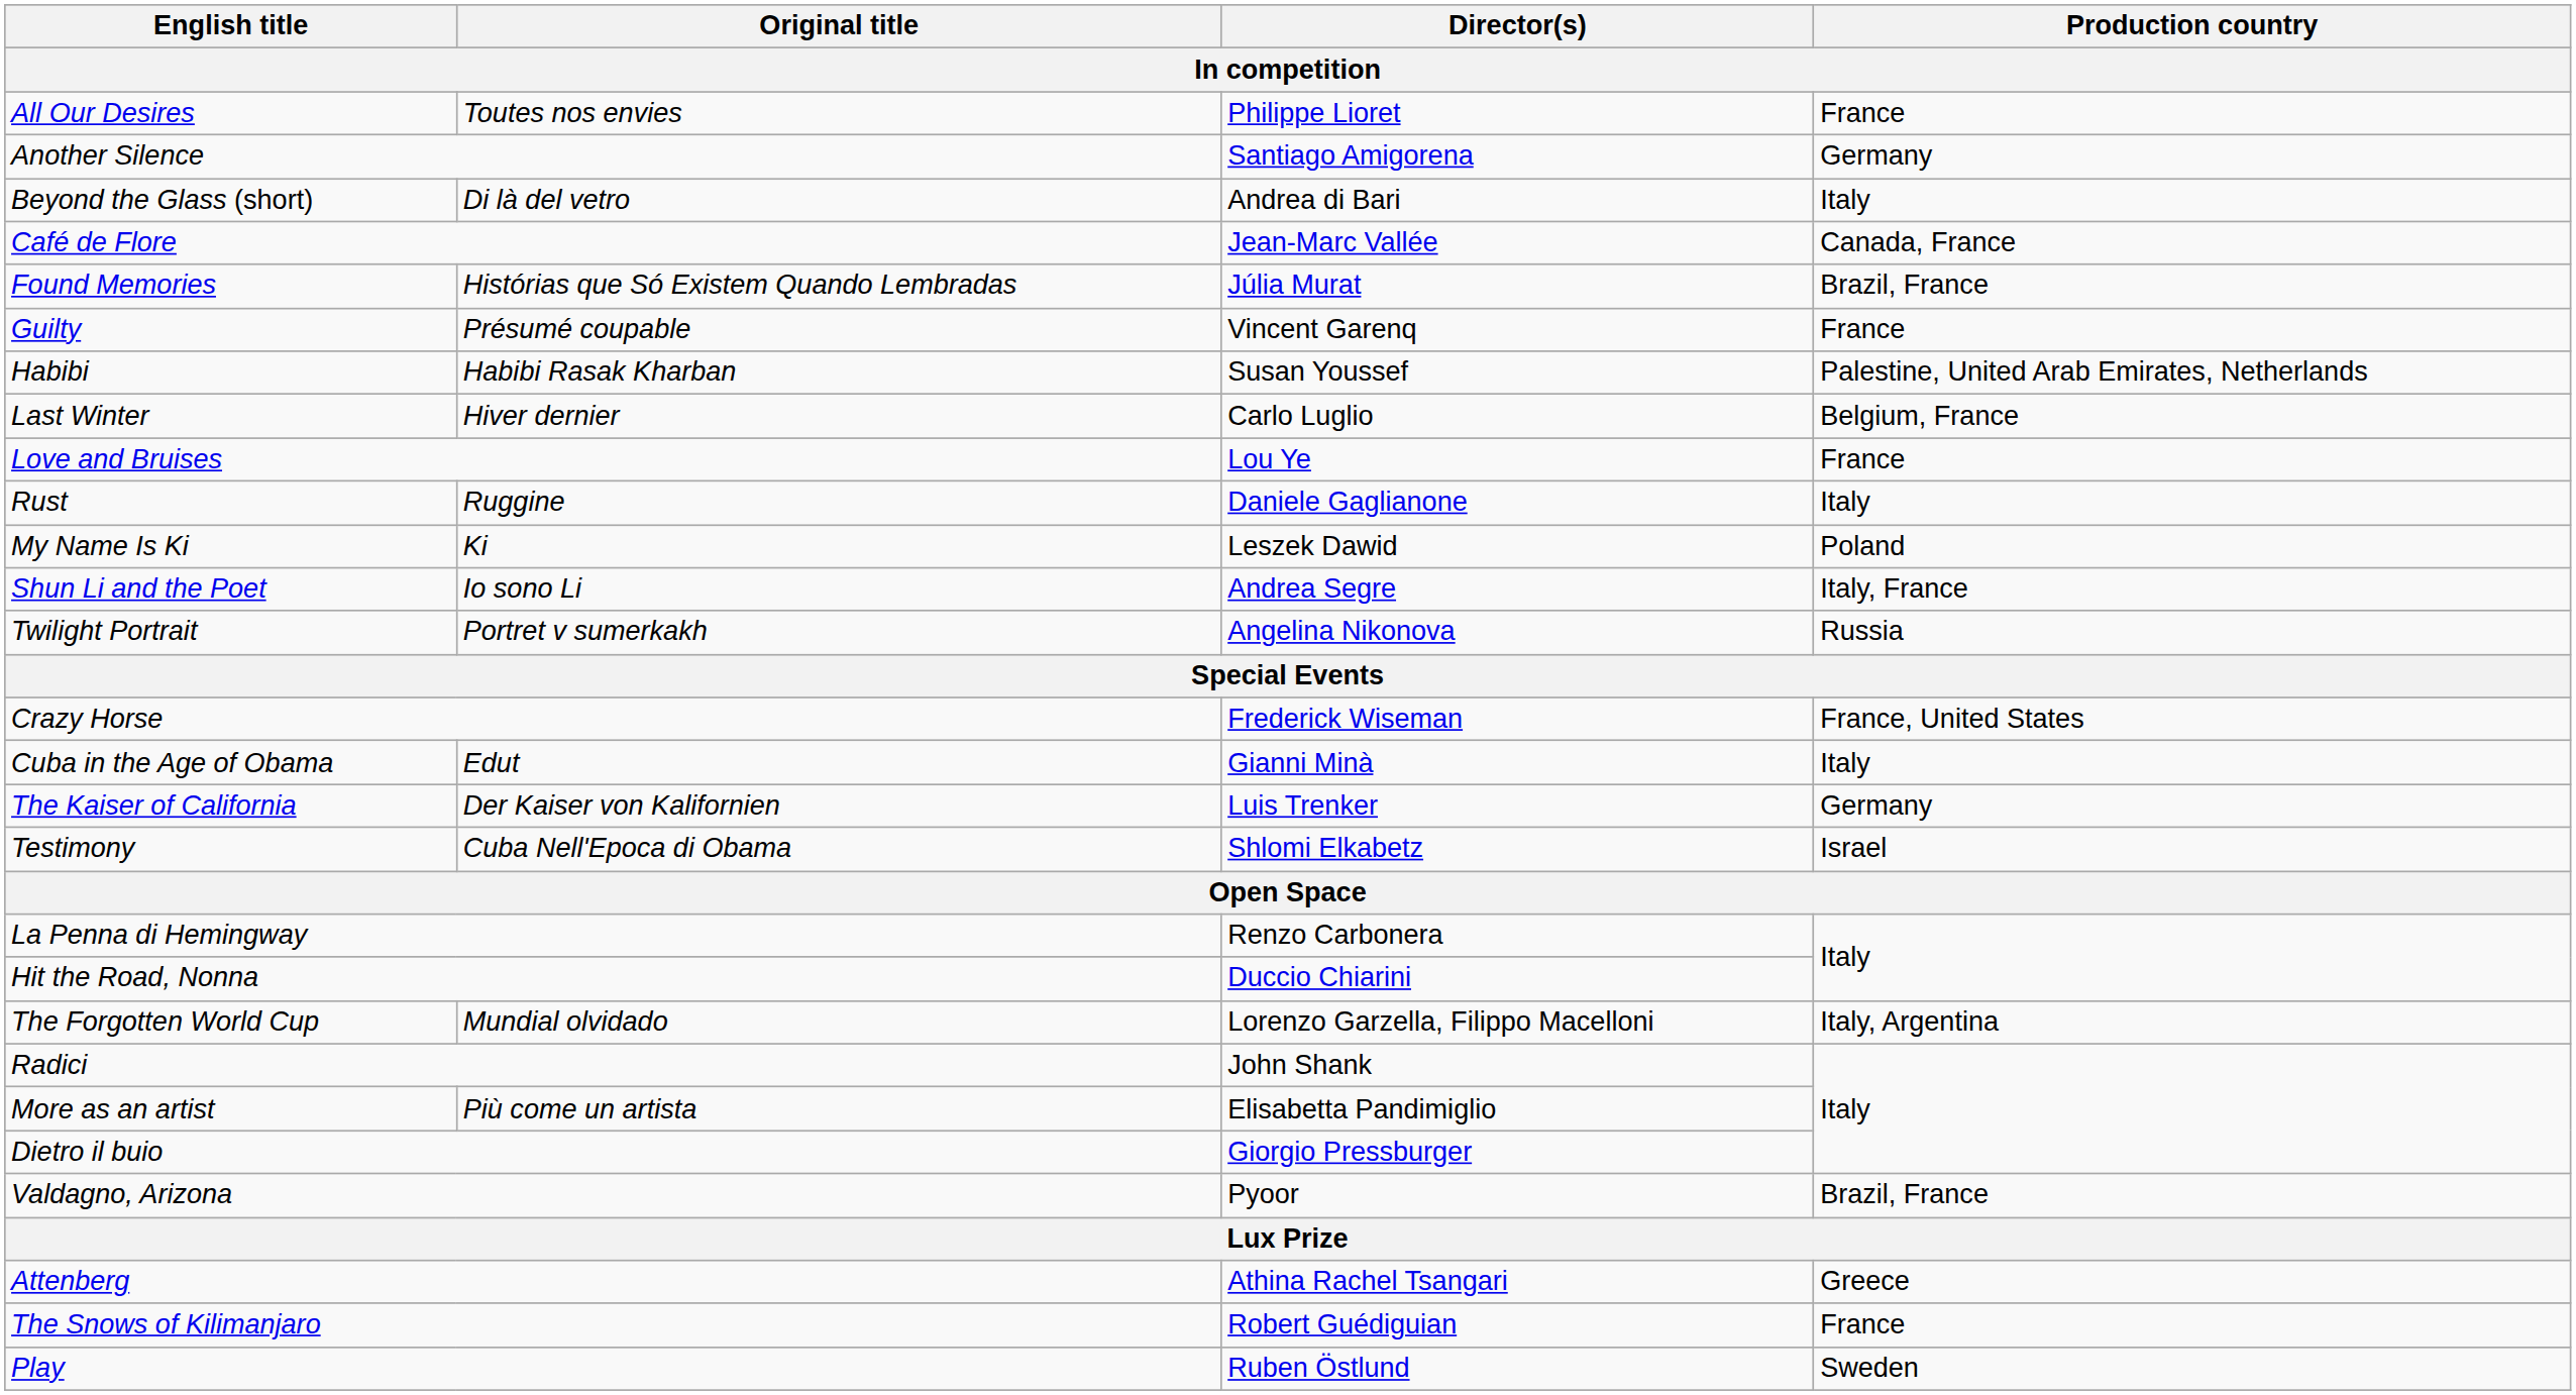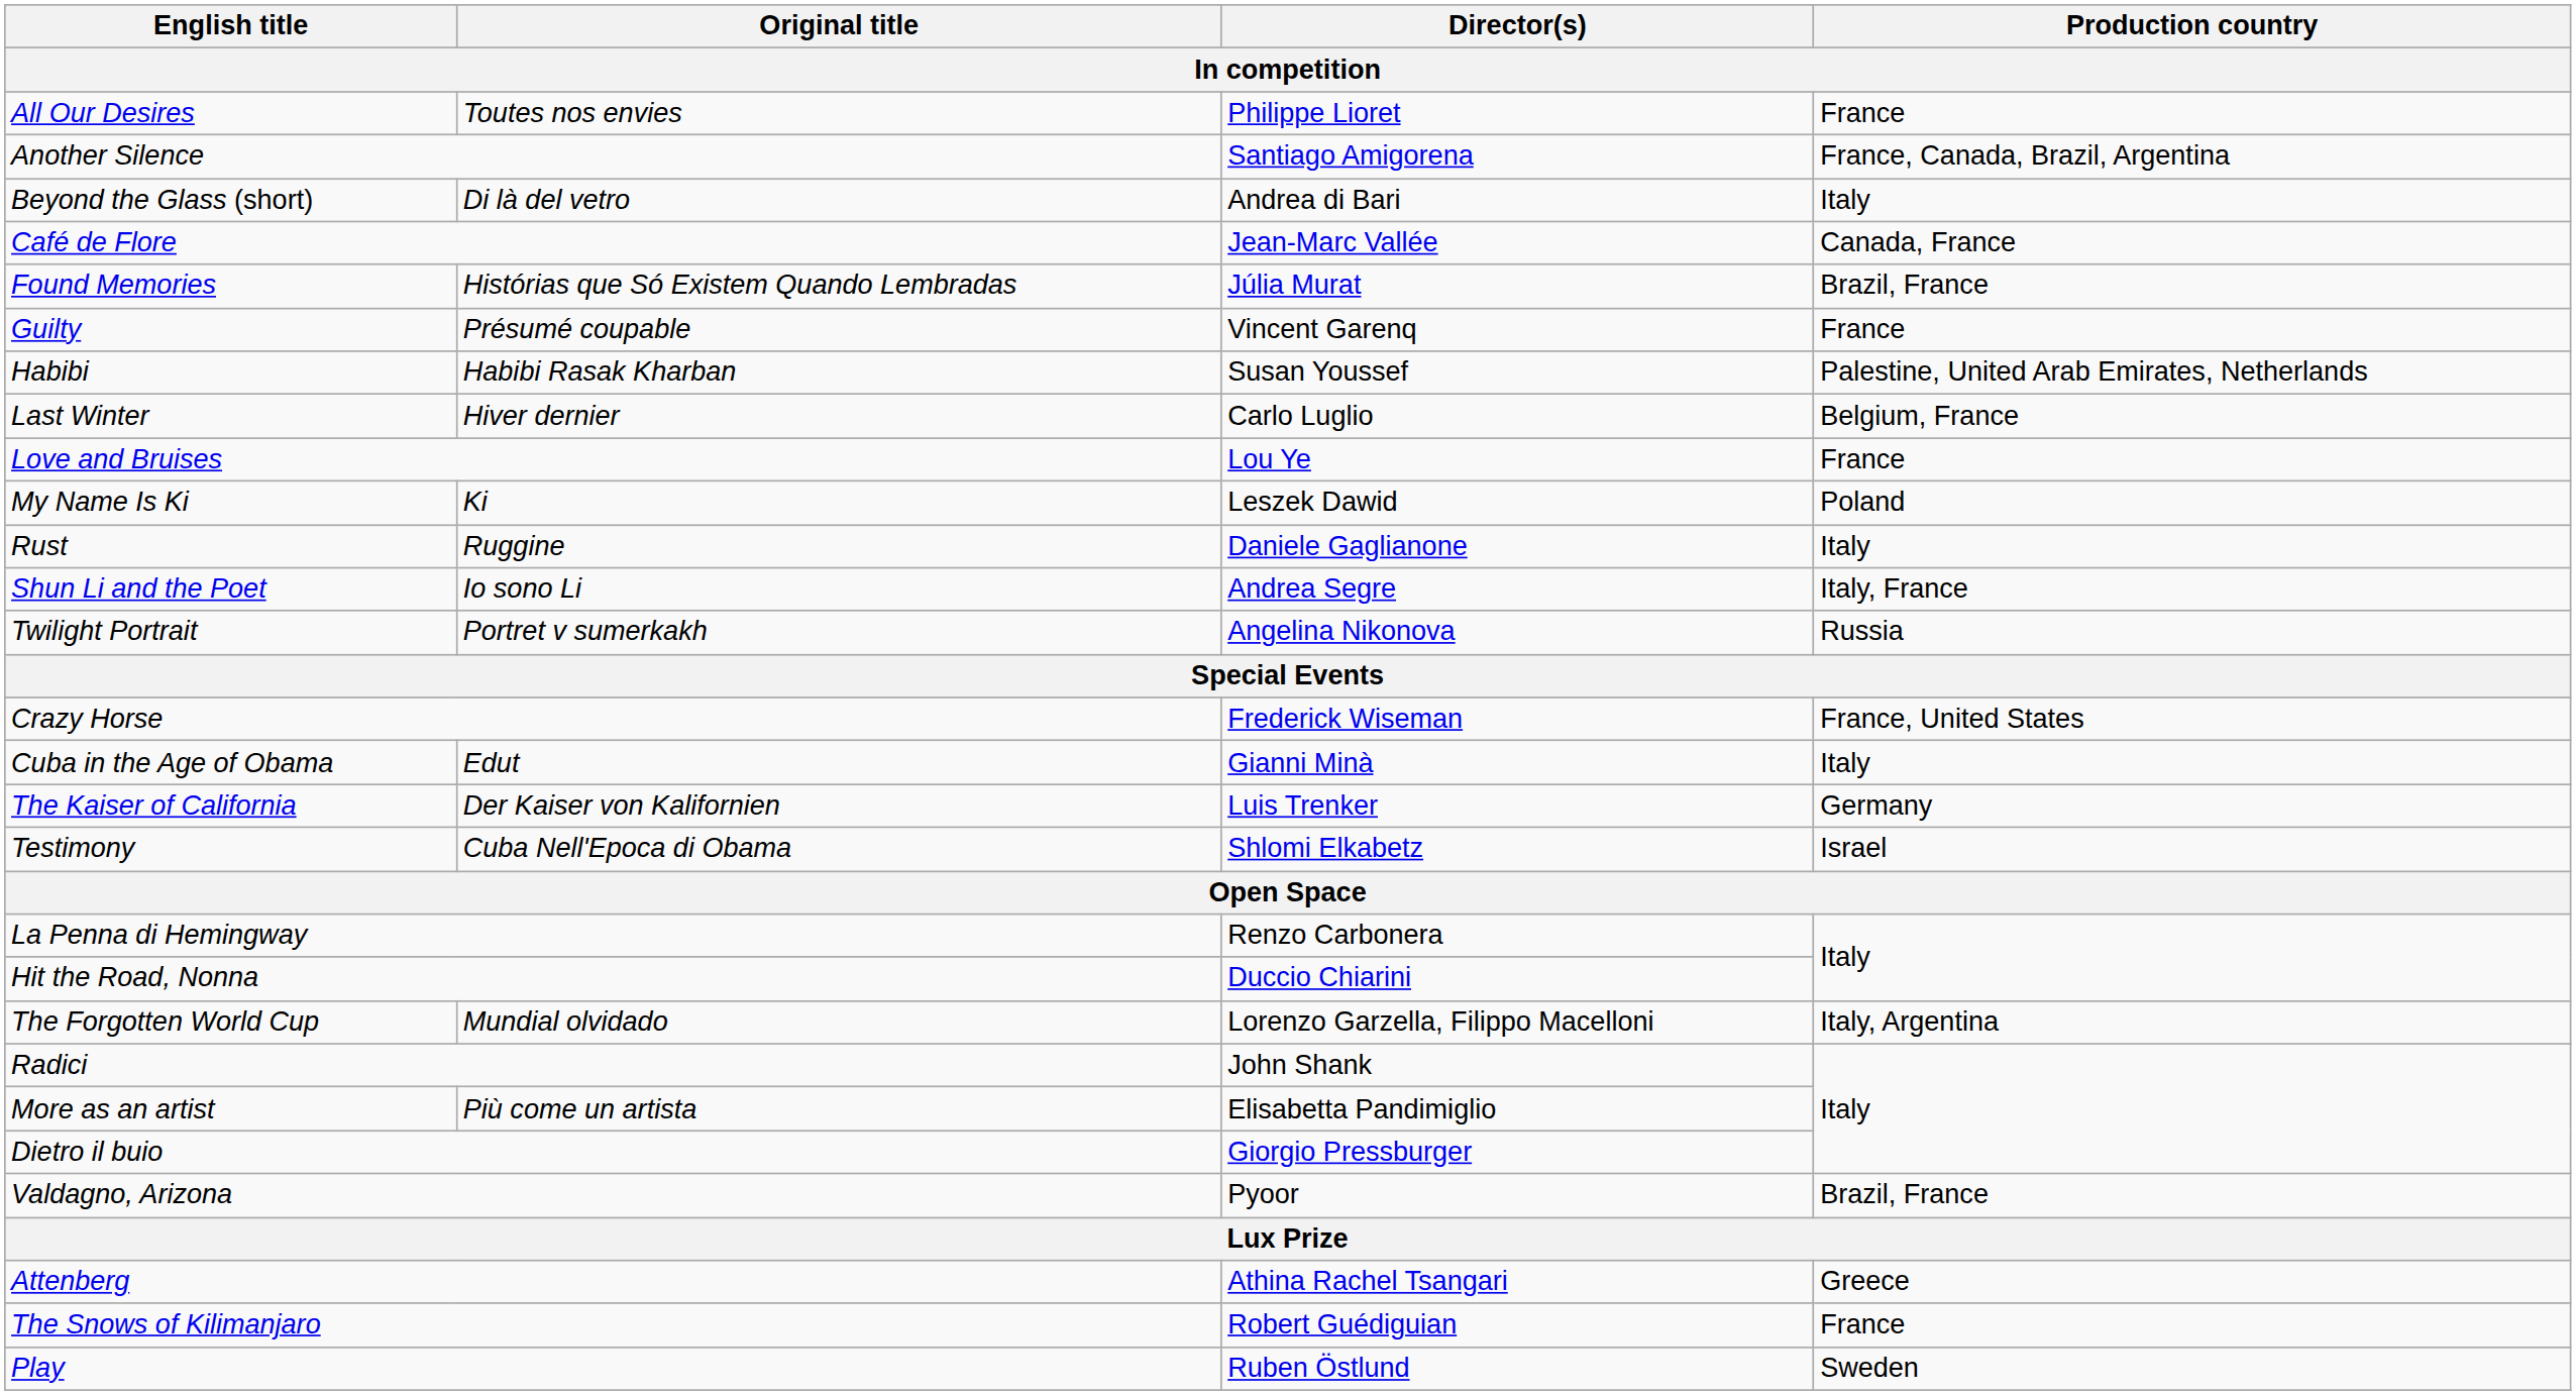 <table class="wikitable" style="width:95%; margin-bottom:0px">
 <tr>
 <th>English title</th>
 <th>Original title</th>
 <th>Director(s)</th>
 <th>Production country</th>
 </tr>
 <tr>
 <th colspan=4>In competition</th>
 </tr>
 <tr>
 <td><em><a href='#'>All Our Desires</a></em></td>
 <td><em>Toutes nos envies</em></td>
 <td data-sort-value="Lioret"><a href='#'>Philippe Lioret</a></td>
 <td>France</td>
 </tr>
 <tr>
 <td colspan=2><em>Another Silence</em></td>
 <td data-sort-value="Amigorena"><a href='#'>Santiago Amigorena</a></td>
-<td>Germany</td>
+<td>France, Canada, Brazil, Argentina</td>
 </tr>
 <tr>
 <td><em>Beyond the Glass</em> (short)</td>
 <td><em>Di là del vetro</em></td>
 <td data-sort-value="Bari">Andrea di Bari</td>
 <td>Italy</td>
 </tr>
 <tr>
 <td colspan=2><em><a href='#'>Café de Flore</a></em></td>
 <td data-sort-value="Vallée"><a href='#'>Jean-Marc Vallée</a></td>
 <td>Canada, France</td>
 </tr>
 <tr>
 <td><em><a href='#'>Found Memories</a></em></td>
 <td><em>Histórias que Só Existem Quando Lembradas</em></td>
 <td data-sort-value="Murat"><a href='#'>Júlia Murat</a></td>
 <td>Brazil, France</td>
 </tr>
 <tr>
 <td><em><a href='#'>Guilty</a></em></td>
 <td><em>Présumé coupable</em></td>
 <td data-sort-value="Garenq">Vincent Garenq</td>
 <td>France</td>
 </tr>
 <tr>
 <td><em>Habibi</em></td>
 <td><em>Habibi Rasak Kharban</em></td>
 <td data-sort-value="Youssef">Susan Youssef</td>
 <td>Palestine, United Arab Emirates, Netherlands</td>
 </tr>
 <tr>
 <td><em>Last Winter</em></td>
 <td><em>Hiver dernier</em></td>
 <td>Carlo Luglio</td>
 <td>Belgium, France</td>
 </tr>
 <tr>
 <td colspan=2><em><a href='#'>Love and Bruises</a></em></td>
 <td data-sort-value="Ye"><a href='#'>Lou Ye</a></td>
 <td>France</td>
 </tr>
 <tr>
+<td><em>My Name Is Ki</em></td>
+<td><em>Ki</em></td>
+<td data-sort-value="Dawid">Leszek Dawid</td>
+<td>Poland</td>
+</tr>
+<tr>
 <td><em>Rust</em></td>
 <td><em>Ruggine</em></td>
 <td data-sort-value="Gaglianone"><a href='#'>Daniele Gaglianone</a></td>
 <td>Italy</td>
-</tr>
-<tr>
-<td><em>My Name Is Ki</em></td>
-<td><em>Ki</em></td>
-<td data-sort-value="Dawid">Leszek Dawid</td>
-<td>Poland</td>
 </tr>
 <tr>
 <td><em><a href='#'>Shun Li and the Poet</a></em></td>
 <td><em>Io sono Li</em></td>
 <td data-sort-value="Segre"><a href='#'>Andrea Segre</a></td>
 <td>Italy, France</td>
 </tr>
 <tr>
 <td><em>Twilight Portrait</em></td>
 <td><em>Portret v sumerkakh</em></td>
 <td data-sort-value="Nikonova"><a href='#'>Angelina Nikonova</a></td>
 <td>Russia</td>
 </tr>
 <tr>
 <th colspan="4">Special Events</th>
 </tr>
 <tr>
 <td colspan="2"><em>Crazy Horse</em></td>
 <td><a href='#'>Frederick Wiseman</a></td>
 <td>France, United States</td>
 </tr>
 <tr>
 <td><em>Cuba in the Age of Obama</em></td>
 <td><em>Edut</em></td>
 <td><a href='#'>Gianni Minà</a></td>
 <td>Italy</td>
 </tr>
 <tr>
 <td><em><a href='#'>The Kaiser of California</a></em></td>
 <td><em>Der Kaiser von Kalifornien</em></td>
 <td><a href='#'>Luis Trenker</a></td>
 <td>Germany</td>
 </tr>
 <tr>
 <td><em>Testimony</em></td>
 <td><em>Cuba Nell'Epoca di Obama</em></td>
 <td><a href='#'>Shlomi Elkabetz</a></td>
 <td>Israel</td>
 </tr>
 <tr>
 <th colspan="4">Open Space</th>
 </tr>
 <tr>
 <td colspan="2"><em>La Penna di Hemingway</em></td>
 <td>Renzo Carbonera</td>
 <td rowspan="2">Italy</td>
 </tr>
 <tr>
 <td colspan="2"><em>Hit the Road, Nonna</em></td>
 <td><a href='#'>Duccio Chiarini</a></td>
 </tr>
 <tr>
 <td><em>The Forgotten World Cup</em></td>
 <td><em>Mundial olvidado</em></td>
 <td>Lorenzo Garzella, Filippo Macelloni</td>
 <td>Italy, Argentina</td>
 </tr>
 <tr>
 <td colspan="2"><em>Radici</em></td>
 <td data-sort-value="Shank">John Shank</td>
 <td rowspan="3">Italy</td>
 </tr>
 <tr>
 <td><em>More as an artist</em></td>
 <td><em>Più come un artista</em></td>
 <td>Elisabetta Pandimiglio</td>
 </tr>
 <tr>
 <td colspan="2"><em>Dietro il buio</em></td>
 <td><a href='#'>Giorgio Pressburger</a></td>
 </tr>
 <tr>
 <td colspan="2"><em>Valdagno, Arizona</em></td>
 <td>Pyoor</td>
 <td>Brazil, France</td>
 </tr>
 <tr>
 <th colspan="4">Lux Prize</th>
 </tr>
 <tr>
 <td colspan="2"><em><a href='#'>Attenberg</a></em></td>
 <td><a href='#'>Athina Rachel Tsangari</a></td>
 <td>Greece</td>
 </tr>
 <tr>
 <td colspan="2"><em><a href='#'>The Snows of Kilimanjaro</a></em></td>
 <td><a href='#'>Robert Guédiguian</a></td>
 <td>France</td>
 </tr>
 <tr>
 <td colspan="2"><em><a href='#'>Play</a></em></td>
 <td><a href='#'>Ruben Östlund</a></td>
 <td>Sweden</td>
 </tr>
 </table>
